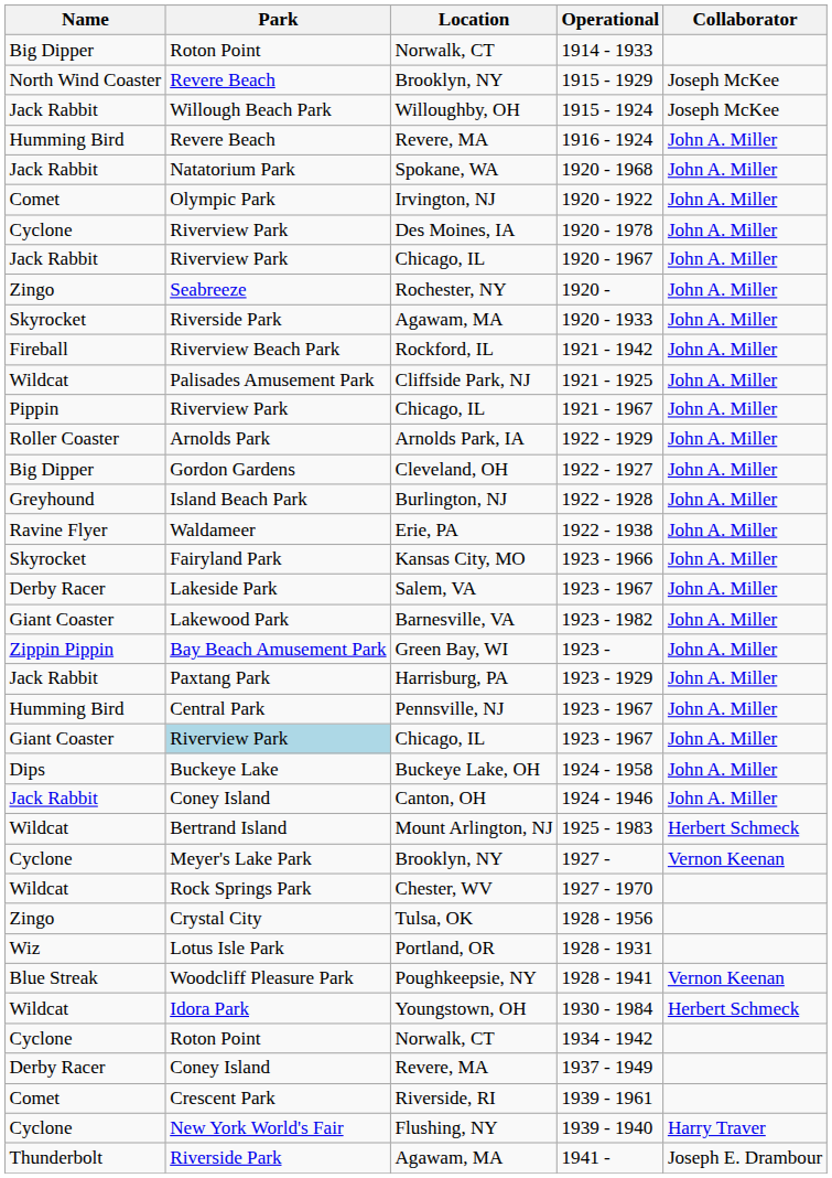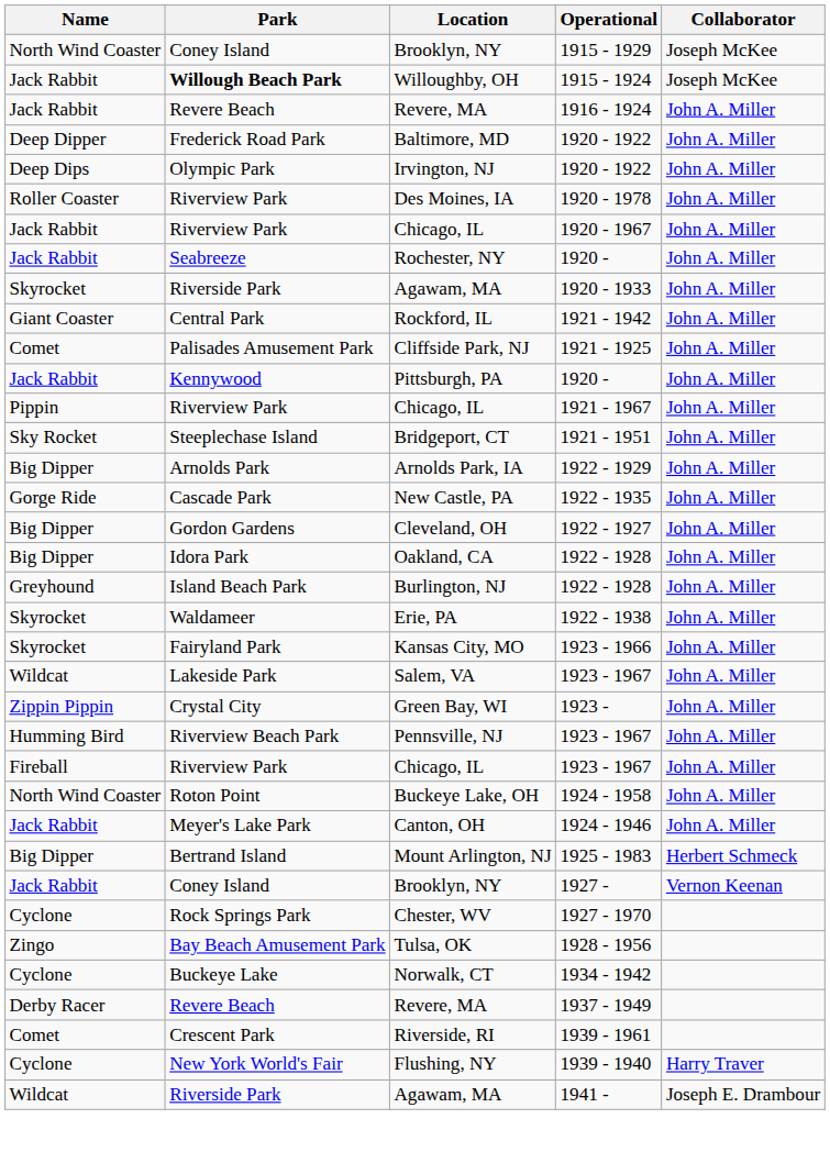 <table class="wikitable sortable">
 <tr>
 <th>Name</th>
 <th>Park</th>
 <th>Location</th>
 <th>Operational</th>
 <th>Collaborator</th>
 </tr>
 <tr>
-<td>Big Dipper</td>
-<td>Roton Point</td>
-<td>Norwalk, CT</td>
-<td>1914 - 1933</td>
-<td></td>
-</tr>
-<tr>
 <td>North Wind Coaster</td>
-<td><a href='#'>Revere Beach</a></td>
+<td>Coney Island</td>
 <td>Brooklyn, NY</td>
 <td>1915 - 1929</td>
 <td>Joseph McKee</td>
 </tr>
 <tr>
 <td>Jack Rabbit</td>
-<td>Willough Beach Park</td>
+<td><strong>Willough Beach Park</strong></td>
 <td>Willoughby, OH</td>
 <td>1915 - 1924</td>
 <td>Joseph McKee</td>
 </tr>
 <tr>
-<td>Humming Bird</td>
+<td>Jack Rabbit</td>
 <td>Revere Beach</td>
 <td>Revere, MA</td>
 <td>1916 - 1924</td>
 <td><a href='#'>John A. Miller</a></td>
 </tr>
 <tr>
-<td>Jack Rabbit</td>
-<td>Natatorium Park</td>
-<td>Spokane, WA</td>
-<td>1920 - 1968</td>
+<td>Deep Dipper</td>
+<td>Frederick Road Park</td>
+<td>Baltimore, MD</td>
+<td>1920 - 1922</td>
 <td><a href='#'>John A. Miller</a></td>
 </tr>
 <tr>
-<td>Comet</td>
+<td>Deep Dips</td>
 <td>Olympic Park</td>
 <td>Irvington, NJ</td>
 <td>1920 - 1922</td>
 <td><a href='#'>John A. Miller</a></td>
 </tr>
 <tr>
-<td>Cyclone</td>
+<td>Roller Coaster</td>
 <td>Riverview Park</td>
 <td>Des Moines, IA</td>
 <td>1920 - 1978</td>
 <td><a href='#'>John A. Miller</a></td>
 </tr>
 <tr>
 <td>Jack Rabbit</td>
 <td>Riverview Park</td>
 <td>Chicago, IL</td>
 <td>1920 - 1967</td>
 <td><a href='#'>John A. Miller</a></td>
 </tr>
 <tr>
-<td>Zingo</td>
+<td><a href='#'>Jack Rabbit</a></td>
 <td><a href='#'>Seabreeze</a></td>
 <td>Rochester, NY</td>
 <td>1920 -</td>
 <td><a href='#'>John A. Miller</a></td>
 </tr>
 <tr>
 <td>Skyrocket</td>
 <td>Riverside Park</td>
 <td>Agawam, MA</td>
 <td>1920 - 1933</td>
 <td><a href='#'>John A. Miller</a></td>
 </tr>
 <tr>
-<td>Fireball</td>
-<td>Riverview Beach Park</td>
+<td>Giant Coaster</td>
+<td>Central Park</td>
 <td>Rockford, IL</td>
 <td>1921 - 1942</td>
 <td><a href='#'>John A. Miller</a></td>
 </tr>
 <tr>
-<td>Wildcat</td>
+<td>Comet</td>
 <td>Palisades Amusement Park</td>
 <td>Cliffside Park, NJ</td>
 <td>1921 - 1925</td>
+<td><a href='#'>John A. Miller</a></td>
+</tr>
+<tr>
+<td><a href='#'>Jack Rabbit</a></td>
+<td><a href='#'>Kennywood</a></td>
+<td>Pittsburgh, PA</td>
+<td>1920 -</td>
 <td><a href='#'>John A. Miller</a></td>
 </tr>
 <tr>
 <td>Pippin</td>
 <td>Riverview Park</td>
 <td>Chicago, IL</td>
 <td>1921 - 1967</td>
 <td><a href='#'>John A. Miller</a></td>
 </tr>
 <tr>
-<td>Roller Coaster</td>
+<td>Sky Rocket</td>
+<td>Steeplechase Island</td>
+<td>Bridgeport, CT</td>
+<td>1921 - 1951</td>
+<td><a href='#'>John A. Miller</a></td>
+</tr>
+<tr>
+<td>Big Dipper</td>
 <td>Arnolds Park</td>
 <td>Arnolds Park, IA</td>
 <td>1922 - 1929</td>
+<td><a href='#'>John A. Miller</a></td>
+</tr>
+<tr>
+<td>Gorge Ride</td>
+<td>Cascade Park</td>
+<td>New Castle, PA</td>
+<td>1922 - 1935</td>
 <td><a href='#'>John A. Miller</a></td>
 </tr>
 <tr>
 <td>Big Dipper</td>
 <td>Gordon Gardens</td>
 <td>Cleveland, OH</td>
 <td>1922 - 1927</td>
 <td><a href='#'>John A. Miller</a></td>
 </tr>
 <tr>
+<td>Big Dipper</td>
+<td>Idora Park</td>
+<td>Oakland, CA</td>
+<td>1922 - 1928</td>
+<td><a href='#'>John A. Miller</a></td>
+</tr>
+<tr>
 <td>Greyhound</td>
 <td>Island Beach Park</td>
 <td>Burlington, NJ</td>
 <td>1922 - 1928</td>
 <td><a href='#'>John A. Miller</a></td>
 </tr>
 <tr>
-<td>Ravine Flyer</td>
+<td>Skyrocket</td>
 <td>Waldameer</td>
 <td>Erie, PA</td>
 <td>1922 - 1938</td>
 <td><a href='#'>John A. Miller</a></td>
 </tr>
 <tr>
 <td>Skyrocket</td>
 <td>Fairyland Park</td>
 <td>Kansas City, MO</td>
 <td>1923 - 1966</td>
 <td><a href='#'>John A. Miller</a></td>
 </tr>
 <tr>
-<td>Derby Racer</td>
+<td>Wildcat</td>
 <td>Lakeside Park</td>
 <td>Salem, VA</td>
 <td>1923 - 1967</td>
 <td><a href='#'>John A. Miller</a></td>
 </tr>
 <tr>
-<td>Giant Coaster</td>
-<td>Lakewood Park</td>
-<td>Barnesville, VA</td>
-<td>1923 - 1982</td>
-<td><a href='#'>John A. Miller</a></td>
-</tr>
-<tr>
 <td><a href='#'>Zippin Pippin</a></td>
-<td><a href='#'>Bay Beach Amusement Park</a></td>
+<td>Crystal City</td>
 <td>Green Bay, WI</td>
 <td>1923 -</td>
 <td><a href='#'>John A. Miller</a></td>
 </tr>
 <tr>
-<td>Jack Rabbit</td>
-<td>Paxtang Park</td>
-<td>Harrisburg, PA</td>
-<td>1923 - 1929</td>
-<td><a href='#'>John A. Miller</a></td>
-</tr>
-<tr>
 <td>Humming Bird</td>
-<td>Central Park</td>
+<td>Riverview Beach Park</td>
 <td>Pennsville, NJ</td>
 <td>1923 - 1967</td>
 <td><a href='#'>John A. Miller</a></td>
 </tr>
 <tr>
-<td>Giant Coaster</td>
-<td style="background: lightblue;">Riverview Park</td>
+<td>Fireball</td>
+<td>Riverview Park</td>
 <td>Chicago, IL</td>
 <td>1923 - 1967</td>
 <td><a href='#'>John A. Miller</a></td>
 </tr>
 <tr>
-<td>Dips</td>
-<td>Buckeye Lake</td>
+<td>North Wind Coaster</td>
+<td>Roton Point</td>
 <td>Buckeye Lake, OH</td>
 <td>1924 - 1958</td>
 <td><a href='#'>John A. Miller</a></td>
 </tr>
 <tr>
 <td><a href='#'>Jack Rabbit</a></td>
-<td>Coney Island</td>
+<td>Meyer's Lake Park</td>
 <td>Canton, OH</td>
 <td>1924 - 1946</td>
 <td><a href='#'>John A. Miller</a></td>
 </tr>
 <tr>
-<td>Wildcat</td>
+<td>Big Dipper</td>
 <td>Bertrand Island</td>
 <td>Mount Arlington, NJ</td>
 <td>1925 - 1983</td>
 <td><a href='#'>Herbert Schmeck</a></td>
 </tr>
 <tr>
-<td>Cyclone</td>
-<td>Meyer's Lake Park</td>
+<td><a href='#'>Jack Rabbit</a></td>
+<td>Coney Island</td>
 <td>Brooklyn, NY</td>
 <td>1927 -</td>
 <td><a href='#'>Vernon Keenan</a></td>
 </tr>
 <tr>
-<td>Wildcat</td>
+<td>Cyclone</td>
 <td>Rock Springs Park</td>
 <td>Chester, WV</td>
 <td>1927 - 1970</td>
 <td></td>
 </tr>
 <tr>
 <td>Zingo</td>
-<td>Crystal City</td>
+<td><a href='#'>Bay Beach Amusement Park</a></td>
 <td>Tulsa, OK</td>
 <td>1928 - 1956</td>
 <td></td>
 </tr>
 <tr>
-<td>Wiz</td>
-<td>Lotus Isle Park</td>
-<td>Portland, OR</td>
-<td>1928 - 1931</td>
-<td></td>
-</tr>
-<tr>
-<td>Blue Streak</td>
-<td>Woodcliff Pleasure Park</td>
-<td>Poughkeepsie, NY</td>
-<td>1928 - 1941</td>
-<td><a href='#'>Vernon Keenan</a></td>
-</tr>
-<tr>
-<td>Wildcat</td>
-<td><a href='#'>Idora Park</a></td>
-<td>Youngstown, OH</td>
-<td>1930 - 1984</td>
-<td><a href='#'>Herbert Schmeck</a></td>
-</tr>
-<tr>
 <td>Cyclone</td>
-<td>Roton Point</td>
+<td>Buckeye Lake</td>
 <td>Norwalk, CT</td>
 <td>1934 - 1942</td>
 <td></td>
 </tr>
 <tr>
 <td>Derby Racer</td>
-<td>Coney Island</td>
+<td><a href='#'>Revere Beach</a></td>
 <td>Revere, MA</td>
 <td>1937 - 1949</td>
 <td></td>
 </tr>
 <tr>
 <td>Comet</td>
 <td>Crescent Park</td>
 <td>Riverside, RI</td>
 <td>1939 - 1961</td>
 <td></td>
 </tr>
 <tr>
 <td>Cyclone</td>
 <td><a href='#'>New York World's Fair</a></td>
 <td>Flushing, NY</td>
 <td>1939 - 1940</td>
 <td><a href='#'>Harry Traver</a></td>
 </tr>
 <tr>
-<td>Thunderbolt</td>
+<td>Wildcat</td>
 <td><a href='#'>Riverside Park</a></td>
 <td>Agawam, MA</td>
 <td>1941 -</td>
 <td>Joseph E. Drambour </td>
 </tr>
 </table>
